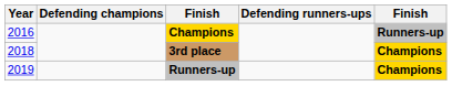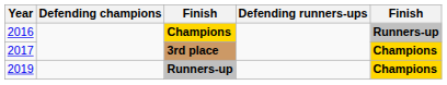 <table class="wikitable">
 <tr>
 <th>Year</th>
 <th>Defending champions</th>
 <th>Finish</th>
 <th>Defending runners-ups</th>
 <th>Finish</th>
 </tr>
 <tr>
 <td><a href='#'>2016</a></td>
 <td rowspan=2></td>
 <td bgcolor=Gold><strong>Champions</strong></td>
 <td rowspan=2></td>
 <td bgcolor=Silver><strong>Runners-up</strong></td>
 </tr>
 <tr>
-<td><a href='#'>2018</a></td>
+<td><a href='#'>2017</a></td>
 <td bgcolor=#cc9966><strong>3rd place</strong></td>
 <td bgcolor=Gold><strong>Champions</strong></td>
 </tr>
 <tr>
 <td><a href='#'>2019</a></td>
 <td></td>
 <td bgcolor=Silver><strong>Runners-up</strong></td>
 <td></td>
 <td bgcolor=Gold><strong>Champions</strong></td>
 </tr>
 </table>
